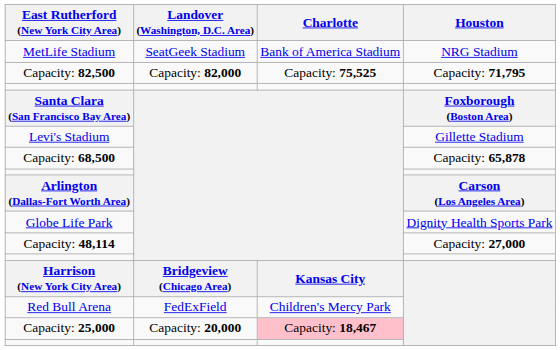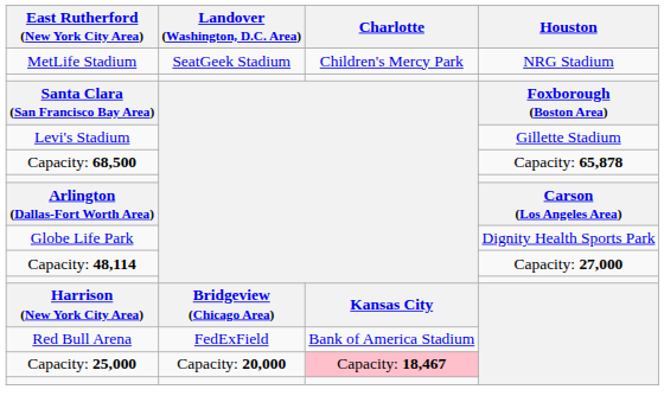 <table class="wikitable" style="margin:0.5em auto; text-align:center">
 <tr>
 <th><a href='#'>East Rutherford</a><br><small>(<a href='#'>New York City Area</a>)</small></th>
 <th><a href='#'>Landover</a><br><small>(<a href='#'>Washington, D.C. Area</a>)</small></th>
 <th><a href='#'>Charlotte</a></th>
 <th><a href='#'>Houston</a></th>
 </tr>
 <tr>
 <td><a href='#'>MetLife Stadium</a></td>
 <td><a href='#'>SeatGeek Stadium</a></td>
-<td><a href='#'>Bank of America Stadium</a></td>
+<td><a href='#'>Children's Mercy Park</a></td>
 <td><a href='#'>NRG Stadium</a></td>
-</tr>
-<tr>
-<td>Capacity: <strong>82,500</strong></td>
-<td>Capacity: <strong>82,000</strong></td>
-<td>Capacity: <strong>75,525</strong></td>
-<td>Capacity: <strong>71,795</strong></td>
 </tr>
 <tr>
 <td></td>
 <td></td>
 <td></td>
 <td></td>
 </tr>
 <tr>
 <th><a href='#'>Santa Clara</a><br><small>(<a href='#'>San Francisco Bay Area</a>)</small></th>
 <th colspan="2" rowspan="8"><br></th>
 <th><a href='#'>Foxborough</a><br><small>(<a href='#'>Boston Area</a>)</small></th>
 </tr>
 <tr>
 <td><a href='#'>Levi's Stadium</a></td>
 <td><a href='#'>Gillette Stadium</a></td>
 </tr>
 <tr>
 <td>Capacity: <strong>68,500</strong></td>
 <td>Capacity: <strong>65,878</strong></td>
 </tr>
 <tr>
 <td></td>
 <td></td>
 </tr>
 <tr>
 <th><a href='#'>Arlington</a><br><small>(<a href='#'>Dallas-Fort Worth Area</a>)</small></th>
 <th><a href='#'>Carson</a><br><small>(<a href='#'>Los Angeles Area</a>)</small></th>
 </tr>
 <tr>
 <td><a href='#'>Globe Life Park</a></td>
 <td><a href='#'>Dignity Health Sports Park</a></td>
 </tr>
 <tr>
 <td>Capacity: <strong>48,114</strong></td>
 <td>Capacity: <strong>27,000</strong></td>
 </tr>
 <tr>
 <td></td>
 <td></td>
 </tr>
 <tr>
 <th><a href='#'>Harrison</a><br><small>(<a href='#'>New York City Area</a>)</small></th>
 <th><a href='#'>Bridgeview</a><br><small>(<a href='#'>Chicago Area</a>)</small></th>
 <th><a href='#'>Kansas City</a></th>
 <th rowspan="4"></th>
 </tr>
 <tr>
 <td><a href='#'>Red Bull Arena</a></td>
 <td><a href='#'>FedExField</a></td>
-<td><a href='#'>Children's Mercy Park</a></td>
+<td><a href='#'>Bank of America Stadium</a></td>
 </tr>
 <tr>
 <td>Capacity: <strong>25,000</strong></td>
 <td>Capacity: <strong>20,000</strong></td>
 <td style="background: pink;">Capacity: <strong>18,467</strong></td>
 </tr>
 <tr>
 <td></td>
 <td></td>
 <td></td>
 </tr>
 </table>
